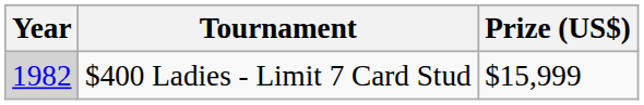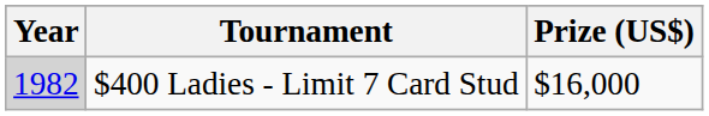 <table class="wikitable">
 <tr>
 <th>Year</th>
 <th>Tournament</th>
 <th>Prize (US$)</th>
 </tr>
 <tr>
 <td style="background: lightgrey;"><a href='#'>1982</a></td>
 <td>$400 Ladies - Limit 7 Card Stud</td>
-<td>$15,999</td>
+<td>$16,000</td>
 </tr>
 </table>
